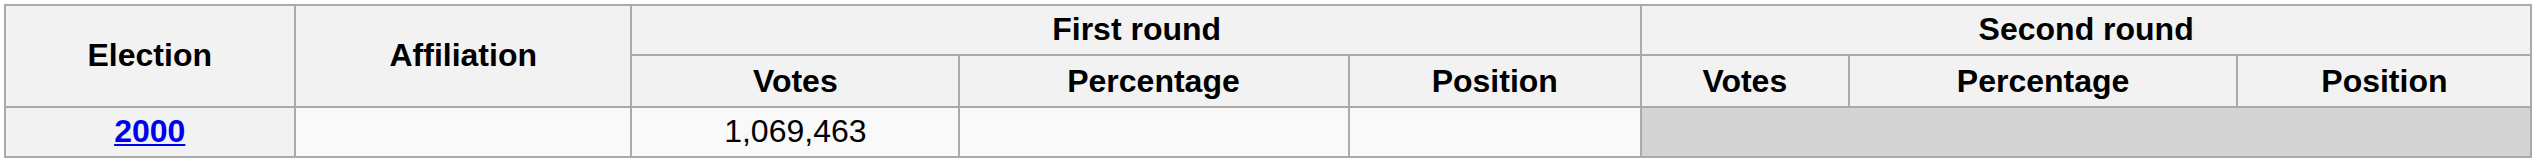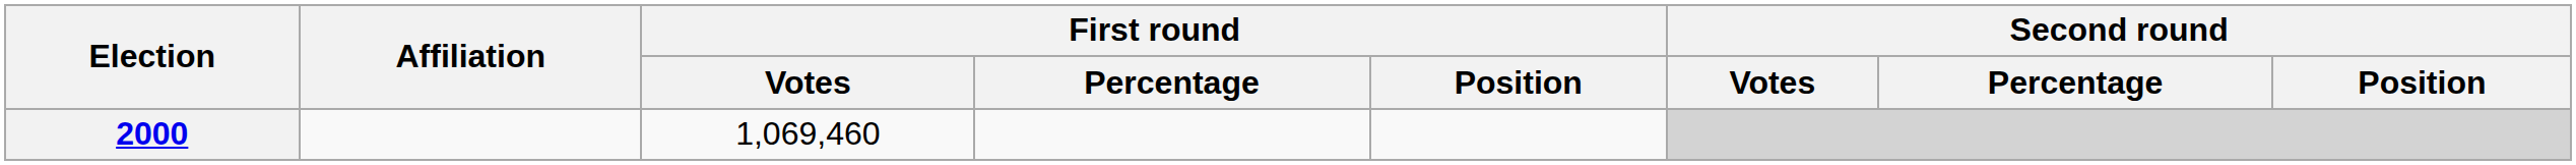 <table class=wikitable width=100%>
 <tr>
 <th rowspan=2>Election</th>
 <th rowspan=2>Affiliation</th>
 <th colspan=3>First round</th>
 <th colspan=3>Second round</th>
 </tr>
 <tr>
 <th>Votes</th>
 <th>Percentage</th>
 <th>Position</th>
 <th>Votes</th>
 <th>Percentage</th>
 <th>Position</th>
 </tr>
 <tr align=center>
 <th><a href='#'>2000</a></th>
 <td></td>
-<td>1,069,463</td>
+<td>1,069,460</td>
 <td></td>
 <td></td>
 <td bgcolor=lightgrey colspan=3></td>
 </tr>
 </table>
